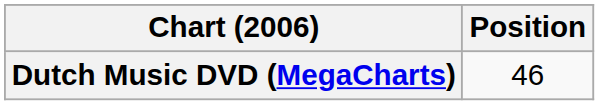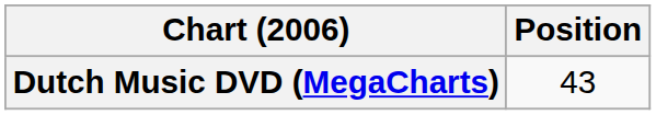 <table class="wikitable sortable plainrowheaders" style=text-align:center>
 <tr>
 <th scope="col">Chart (2006)</th>
 <th scope="col">Position</th>
 </tr>
 <tr>
 <th scope="row">Dutch Music DVD (<a href='#'>MegaCharts</a>)</th>
-<td style="text-align:center;">46</td>
+<td style="text-align:center;">43</td>
 </tr>
 </table>
